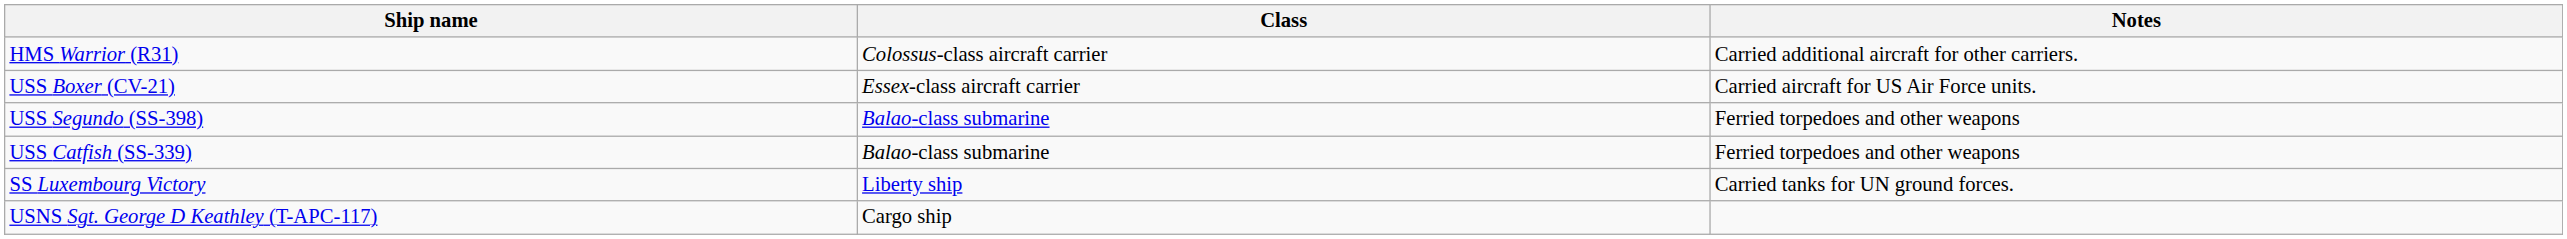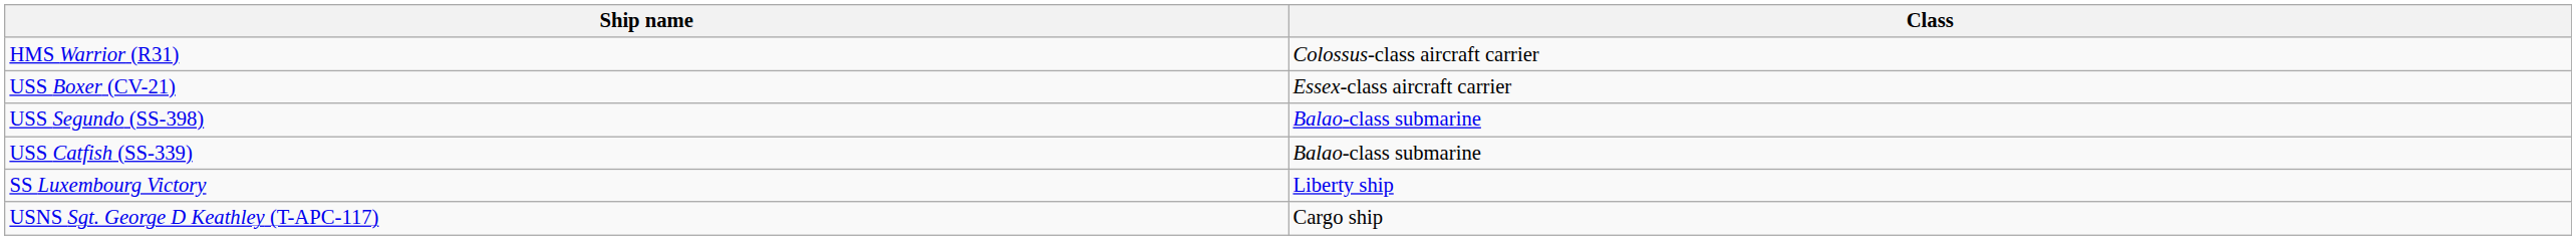 <table class="wikitable" width=100%>
 <tr valign="top"|- valign="top">
 <th width=33%; align= center>Ship name</th>
 <th width=33%; align= center>Class</th>
-<th width=33%; align= center>Notes</th>
 </tr>
 <tr valign="top">
 <td> <a href='#'>HMS <em>Warrior</em> (R31)</a></td>
 <td><em>Colossus</em>-class aircraft carrier</td>
-<td>Carried additional aircraft for other carriers.</td>
 </tr>
 <tr>
 <td> <a href='#'>USS <em>Boxer</em> (CV-21)</a></td>
 <td><em>Essex</em>-class aircraft carrier</td>
-<td>Carried aircraft for US Air Force units.</td>
 </tr>
 <tr>
 <td> <a href='#'>USS <em>Segundo</em> (SS-398)</a></td>
 <td><a href='#'><em>Balao</em>-class submarine</a></td>
-<td>Ferried torpedoes and other weapons</td>
 </tr>
 <tr>
 <td> <a href='#'>USS <em>Catfish</em> (SS-339)</a></td>
 <td><em>Balao</em>-class submarine</td>
-<td>Ferried torpedoes and other weapons</td>
 </tr>
 <tr>
 <td> <a href='#'>SS <em>Luxembourg Victory</em></a></td>
 <td><a href='#'>Liberty ship</a></td>
-<td>Carried tanks for UN ground forces.</td>
 </tr>
 <tr>
 <td> <a href='#'>USNS <em>Sgt. George D Keathley</em> (T-APC-117)</a></td>
 <td>Cargo ship</td>
-<td></td>
 </tr>
 </table>
